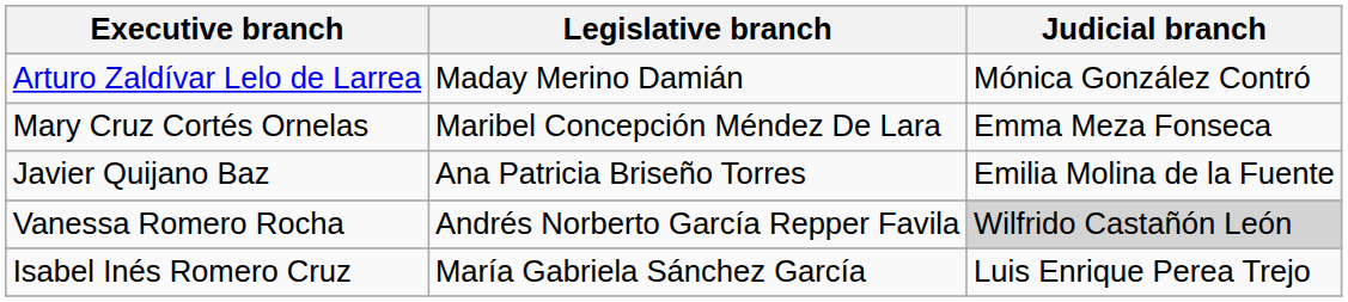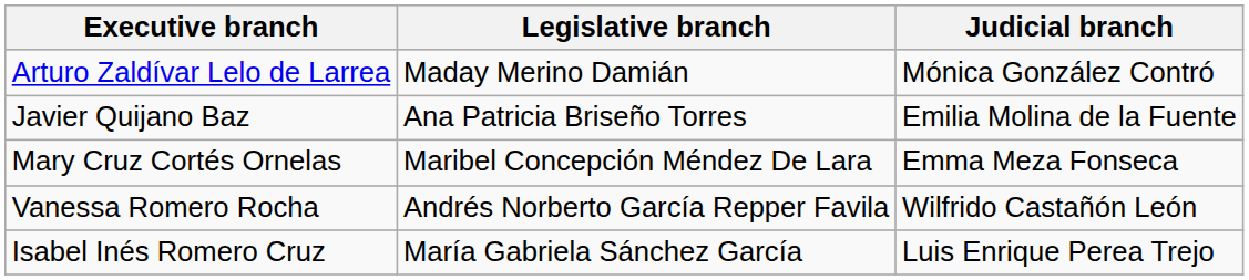 <table class="wikitable">
 <tr>
 <th>Executive branch</th>
 <th>Legislative branch</th>
 <th>Judicial branch</th>
 </tr>
 <tr>
 <td><a href='#'>Arturo Zaldívar Lelo de Larrea</a></td>
 <td>Maday Merino Damián</td>
 <td>Mónica González Contró</td>
 </tr>
 <tr>
+<td>Javier Quijano Baz</td>
+<td>Ana Patricia Briseño Torres</td>
+<td>Emilia Molina de la Fuente</td>
+</tr>
+<tr>
 <td>Mary Cruz Cortés Ornelas</td>
 <td>Maribel Concepción Méndez De Lara</td>
 <td>Emma Meza Fonseca</td>
 </tr>
 <tr>
-<td>Javier Quijano Baz</td>
-<td>Ana Patricia Briseño Torres</td>
-<td>Emilia Molina de la Fuente</td>
-</tr>
-<tr>
 <td>Vanessa Romero Rocha</td>
 <td>Andrés Norberto García Repper Favila</td>
-<td style="background: lightgrey;">Wilfrido Castañón León</td>
+<td>Wilfrido Castañón León</td>
 </tr>
 <tr>
 <td>Isabel Inés Romero Cruz</td>
 <td>María Gabriela Sánchez García</td>
 <td>Luis Enrique Perea Trejo</td>
 </tr>
 </table>
